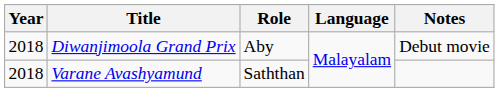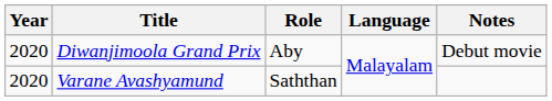 <table class="wikitable">
 <tr>
 <th>Year</th>
 <th>Title</th>
 <th>Role</th>
 <th>Language</th>
 <th>Notes</th>
 </tr>
 <tr>
-<td>2018</td>
+<td>2020</td>
 <td><em><a href='#'>Diwanjimoola Grand Prix</a></em></td>
 <td>Aby</td>
 <td rowspan=2><a href='#'>Malayalam</a></td>
 <td>Debut movie</td>
 </tr>
 <tr>
-<td>2018</td>
+<td>2020</td>
 <td><em><a href='#'>Varane Avashyamund</a></em></td>
 <td>Saththan</td>
 <td></td>
 </tr>
 </table>
